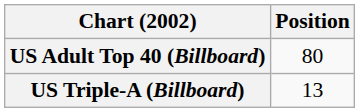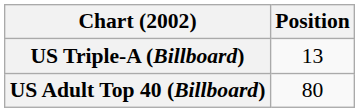 <table class="wikitable plainrowheaders" style="text-align:center">
 <tr>
 <th>Chart (2002)</th>
 <th>Position</th>
 </tr>
 <tr>
+<th scope="row">US Triple-A (<em>Billboard</em>)</th>
+<td>13</td>
+</tr>
+<tr>
 <th scope="row">US Adult Top 40 (<em>Billboard</em>)</th>
 <td>80</td>
 </tr>
-<tr>
-<th scope="row">US Triple-A (<em>Billboard</em>)</th>
-<td>13</td>
-</tr>
 </table>
